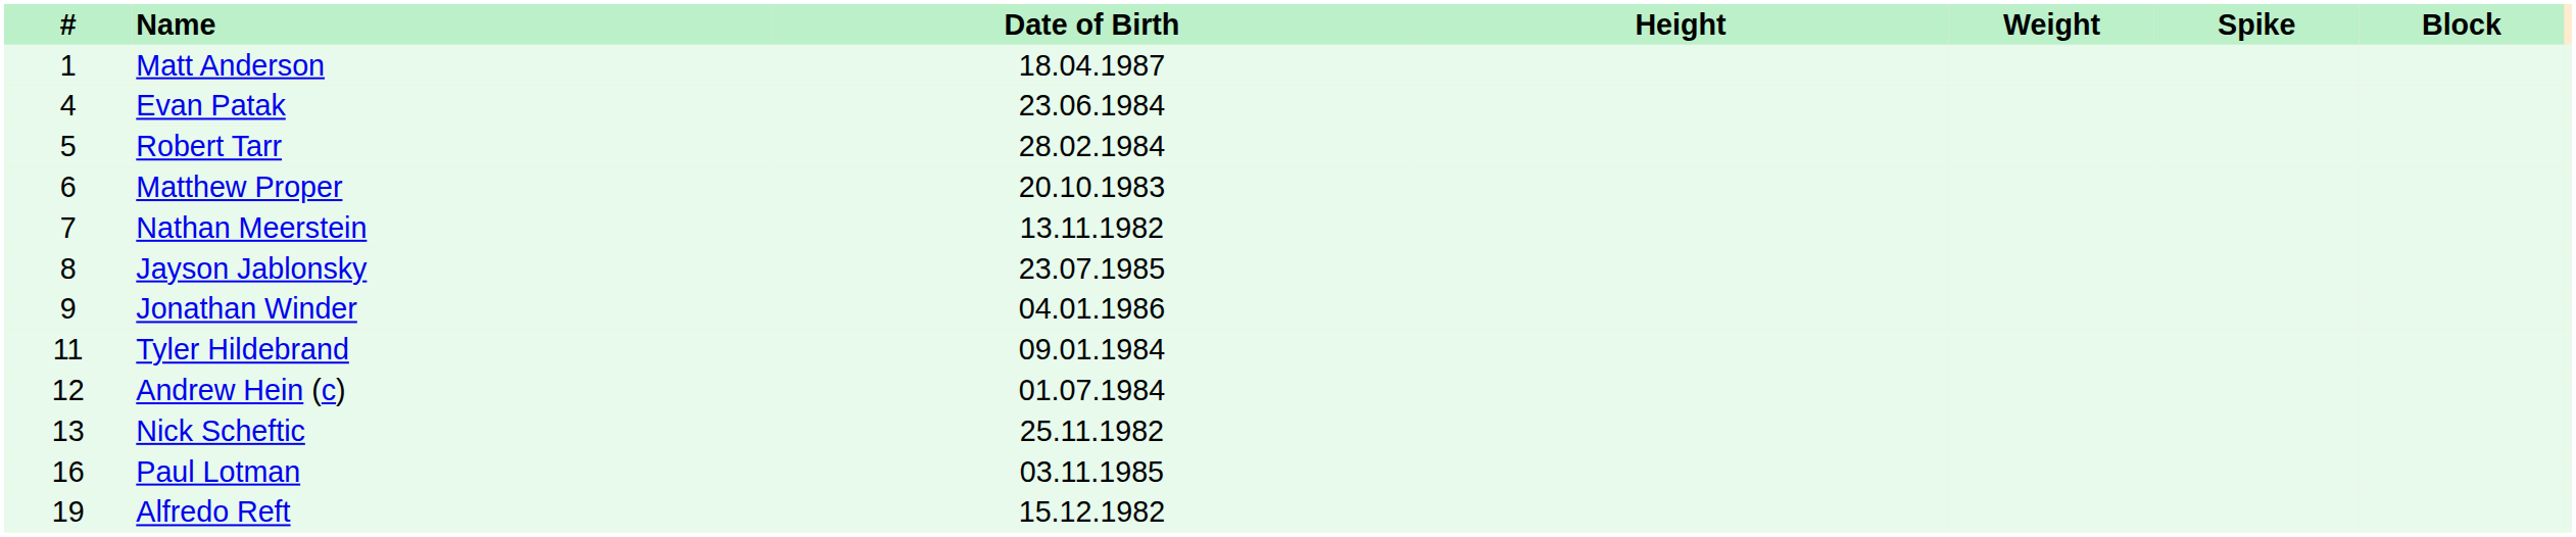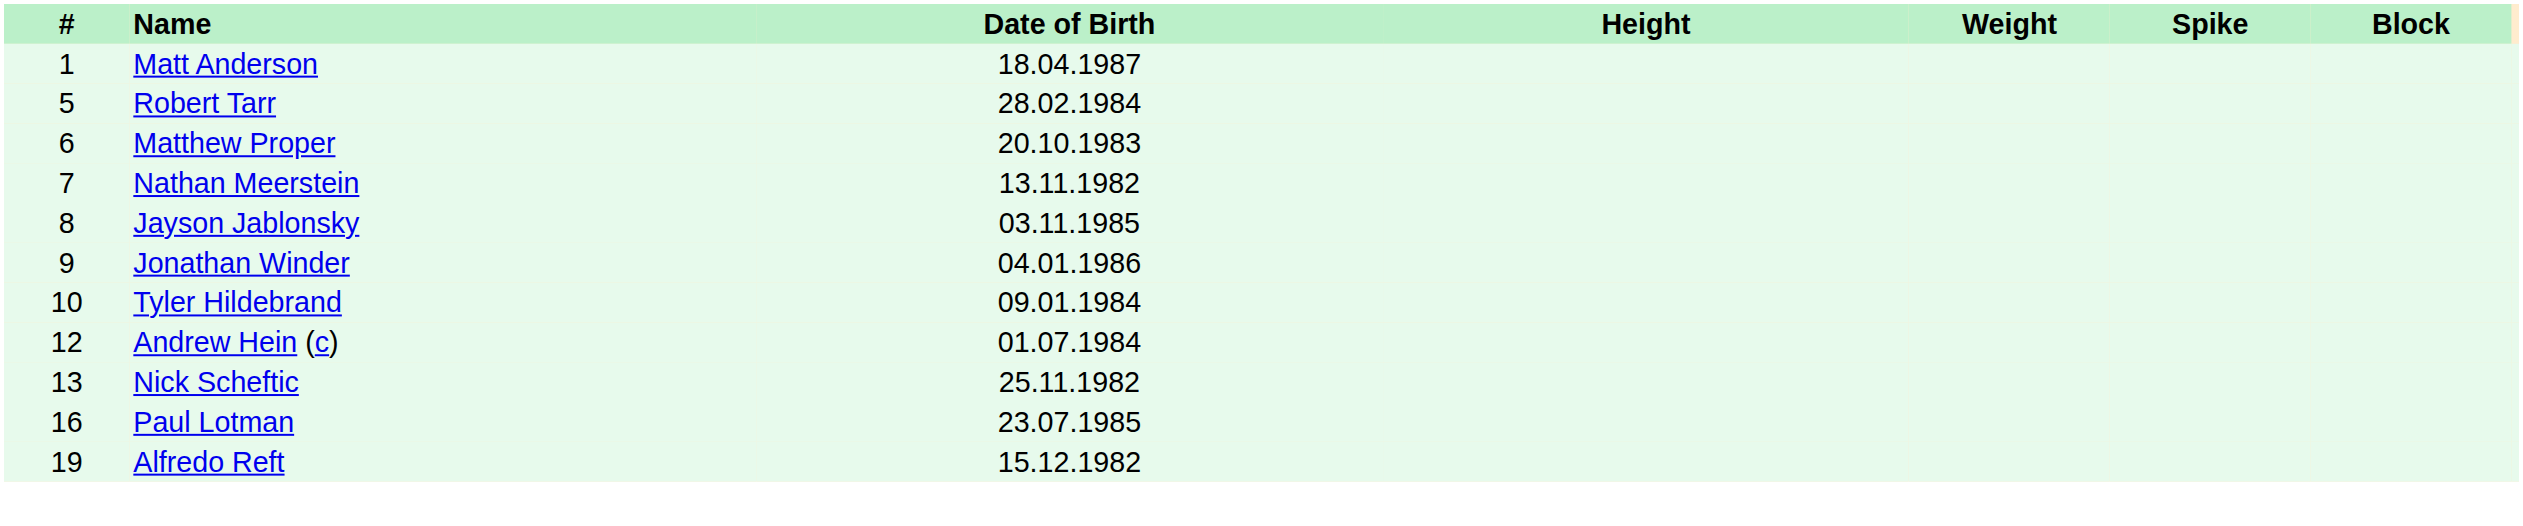 <table border=0 cellpadding=2 cellspacing=0  |- bgcolor=#FFECCE style="text-align:center; font-size:90%;" width=100%>
 <tr bgcolor=#BBF0C9>
 <th width=5%>#</th>
 <th width=25% align=left>Name</th>
 <th width=25%>Date of Birth</th>
 <th width=21%>Height</th>
 <th width=8%>Weight</th>
 <th width=8%>Spike</th>
 <th width=8%>Block</th>
 </tr>
 <tr bgcolor=#E7FAEC>
 <td>1</td>
 <td align=left><a href='#'>Matt Anderson</a></td>
 <td>18.04.1987</td>
-<td></td>
-<td></td>
-<td></td>
-<td></td>
-<td></td>
-</tr>
-<tr bgcolor=#E7FAEC>
-<td>4</td>
-<td align=left><a href='#'>Evan Patak</a></td>
-<td>23.06.1984</td>
 <td></td>
 <td></td>
 <td></td>
 <td></td>
 <td></td>
 </tr>
 <tr bgcolor=#E7FAEC>
 <td>5</td>
 <td align=left><a href='#'>Robert Tarr</a></td>
 <td>28.02.1984</td>
 <td></td>
 <td></td>
 <td></td>
 <td></td>
 <td></td>
 </tr>
 <tr bgcolor=#E7FAEC>
 <td>6</td>
 <td align=left><a href='#'>Matthew Proper</a></td>
 <td>20.10.1983</td>
 <td></td>
 <td></td>
 <td></td>
 <td></td>
 <td></td>
 </tr>
 <tr bgcolor=#E7FAEC>
 <td>7</td>
 <td align=left><a href='#'>Nathan Meerstein</a></td>
 <td>13.11.1982</td>
 <td></td>
 <td></td>
 <td></td>
 <td></td>
 <td></td>
 </tr>
 <tr bgcolor=#E7FAEC>
 <td>8</td>
 <td align=left><a href='#'>Jayson Jablonsky</a></td>
-<td>23.07.1985</td>
+<td>03.11.1985</td>
 <td></td>
 <td></td>
 <td></td>
 <td></td>
 <td></td>
 </tr>
 <tr bgcolor=#E7FAEC>
 <td>9</td>
 <td align=left><a href='#'>Jonathan Winder</a></td>
 <td>04.01.1986</td>
 <td></td>
 <td></td>
 <td></td>
 <td></td>
 <td></td>
 </tr>
 <tr bgcolor=#E7FAEC>
-<td>11</td>
+<td>10</td>
 <td align=left><a href='#'>Tyler Hildebrand</a></td>
 <td>09.01.1984</td>
 <td></td>
 <td></td>
 <td></td>
 <td></td>
 <td></td>
 </tr>
 <tr bgcolor=#E7FAEC>
 <td>12</td>
 <td align=left><a href='#'>Andrew Hein</a> (<a href='#'>c</a>)</td>
 <td>01.07.1984</td>
 <td></td>
 <td></td>
 <td></td>
 <td></td>
 <td></td>
 </tr>
 <tr bgcolor=#E7FAEC>
 <td>13</td>
 <td align=left><a href='#'>Nick Scheftic</a></td>
 <td>25.11.1982</td>
 <td></td>
 <td></td>
 <td></td>
 <td></td>
 <td></td>
 </tr>
 <tr bgcolor=#E7FAEC>
 <td>16</td>
 <td align=left><a href='#'>Paul Lotman</a></td>
-<td>03.11.1985</td>
+<td>23.07.1985</td>
 <td></td>
 <td></td>
 <td></td>
 <td></td>
 <td></td>
 </tr>
 <tr bgcolor=#E7FAEC>
 <td>19</td>
 <td align=left><a href='#'>Alfredo Reft</a></td>
 <td>15.12.1982</td>
 <td></td>
 <td></td>
 <td></td>
 <td></td>
 <td></td>
 </tr>
 </table>
